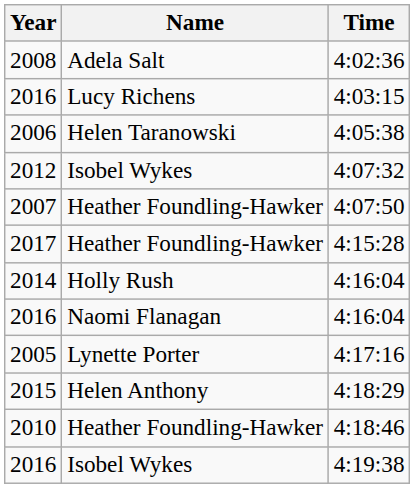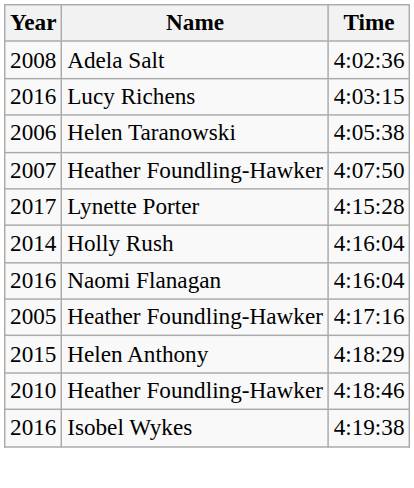 <table class="wikitable">
 <tr>
 <th>Year</th>
 <th>Name</th>
 <th>Time</th>
 </tr>
 <tr>
 <td>2008</td>
 <td>Adela Salt</td>
 <td>4:02:36</td>
 </tr>
 <tr>
 <td>2016</td>
 <td>Lucy Richens</td>
 <td>4:03:15</td>
 </tr>
 <tr>
 <td>2006</td>
 <td>Helen Taranowski</td>
 <td>4:05:38</td>
 </tr>
 <tr>
-<td>2012</td>
-<td>Isobel Wykes</td>
-<td>4:07:32</td>
-</tr>
-<tr>
 <td>2007</td>
 <td>Heather Foundling-Hawker</td>
 <td>4:07:50</td>
 </tr>
 <tr>
 <td>2017</td>
-<td>Heather Foundling-Hawker</td>
+<td>Lynette Porter</td>
 <td>4:15:28</td>
 </tr>
 <tr>
 <td>2014</td>
 <td>Holly Rush</td>
 <td>4:16:04</td>
 </tr>
 <tr>
 <td>2016</td>
 <td>Naomi Flanagan</td>
 <td>4:16:04</td>
 </tr>
 <tr>
 <td>2005</td>
-<td>Lynette Porter</td>
+<td>Heather Foundling-Hawker</td>
 <td>4:17:16</td>
 </tr>
 <tr>
 <td>2015</td>
 <td>Helen Anthony</td>
 <td>4:18:29</td>
 </tr>
 <tr>
 <td>2010</td>
 <td>Heather Foundling-Hawker</td>
 <td>4:18:46</td>
 </tr>
 <tr>
 <td>2016</td>
 <td>Isobel Wykes</td>
 <td>4:19:38</td>
 </tr>
 </table>
